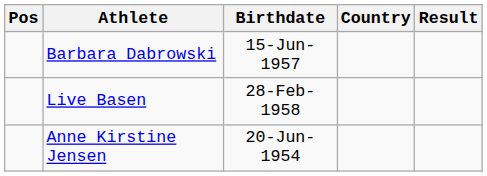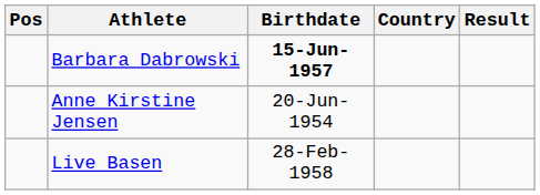 <table class="wikitable"  style="text-align:center; width:60%;">
 <tr>
 <th>Pos</th>
 <th>Athlete</th>
 <th>Birthdate</th>
 <th>Country</th>
 <th>Result</th>
 </tr>
 <tr>
 <td align=center></td>
 <td align=left><a href='#'>Barbara Dabrowski</a></td>
-<td>15-Jun-1957</td>
+<td><strong>15-Jun-1957</strong></td>
+<td align=left></td>
+<td></td>
+</tr>
+<tr>
+<td align=center></td>
+<td align=left><a href='#'>Anne Kirstine Jensen</a></td>
+<td>20-Jun-1954</td>
 <td align=left></td>
 <td></td>
 </tr>
 <tr>
 <td align=center></td>
 <td align=left><a href='#'>Live Basen</a></td>
 <td>28-Feb-1958</td>
 <td align=left></td>
 <td></td>
 </tr>
-<tr>
-<td align=center></td>
-<td align=left><a href='#'>Anne Kirstine Jensen</a></td>
-<td>20-Jun-1954</td>
-<td align=left></td>
-<td></td>
-</tr>
 </table>
